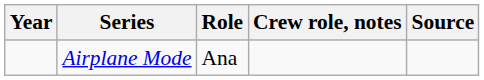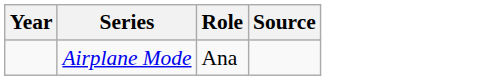 <table class="wikitable sortable plainrowheaders" style="width=95%; font-size: 95%;">
 <tr>
 <th>Year</th>
 <th>Series</th>
 <th>Role</th>
-<th scope="col" class="unsortable">Crew role, notes</th>
 <th scope="col" class="unsortable">Source</th>
 </tr>
 <tr>
 <td></td>
 <td><em><a href='#'>Airplane Mode</a></em></td>
 <td>Ana</td>
 <td></td>
-<td></td>
 </tr>
 </table>
